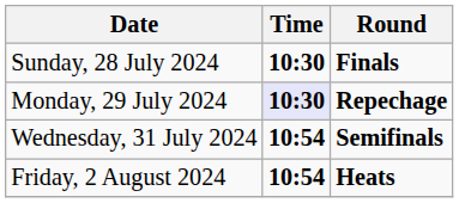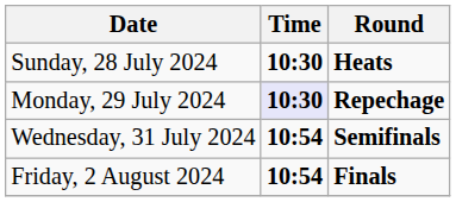 <table class="wikitable">
 <tr>
 <th>Date</th>
 <th>Time</th>
 <th>Round</th>
 </tr>
 <tr>
 <td>Sunday, 28 July 2024</td>
 <td><strong>10:30</strong></td>
-<td><strong>Finals</strong></td>
+<td><strong>Heats</strong></td>
 </tr>
 <tr>
 <td>Monday, 29 July 2024</td>
 <td style="background: lavender;"><strong>10:30</strong></td>
 <td><strong>Repechage</strong></td>
 </tr>
 <tr>
 <td>Wednesday, 31 July 2024</td>
 <td><strong>10:54</strong></td>
 <td><strong>Semifinals</strong></td>
 </tr>
 <tr>
 <td>Friday, 2 August 2024</td>
 <td><strong>10:54</strong></td>
-<td><strong>Heats</strong></td>
+<td><strong>Finals</strong></td>
 </tr>
 <tr>
 </tr>
 </table>
